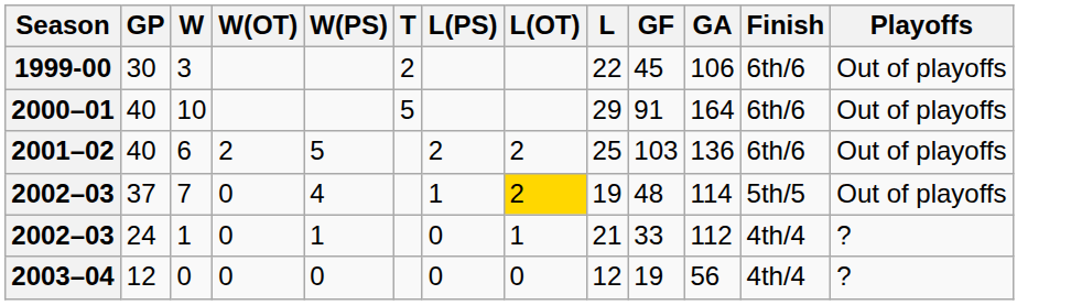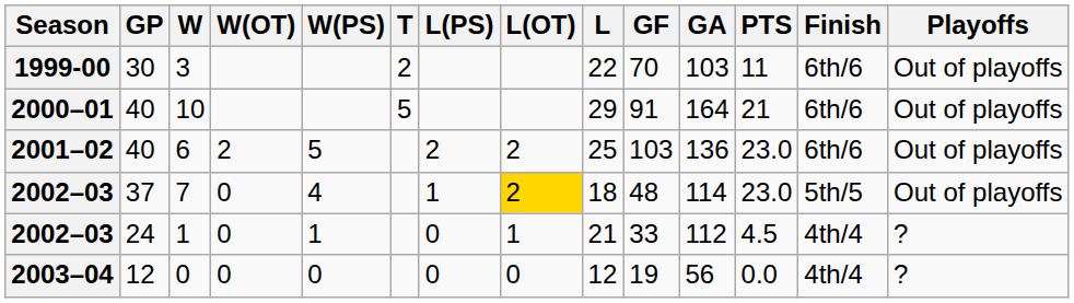 <table class="wikitable">
 <tr style="font-weight:bold; background-color:#dddddd;" |>
 <th>Season</th>
 <th>GP</th>
 <th>W</th>
 <th>W(OT)</th>
 <th>W(PS)</th>
 <th>T</th>
 <th>L(PS)</th>
 <th>L(OT)</th>
 <th>L</th>
 <th>GF</th>
 <th>GA</th>
+<th>PTS</th>
 <th>Finish</th>
 <th>Playoffs</th>
 </tr>
 <tr>
 <th>1999-00</th>
 <td>30</td>
 <td>3</td>
 <td></td>
 <td></td>
 <td>2</td>
 <td></td>
 <td></td>
 <td>22</td>
-<td>45</td>
-<td>106</td>
+<td>70</td>
+<td>103</td>
+<td>11</td>
 <td>6th/6</td>
 <td>Out of playoffs</td>
 </tr>
 <tr>
 <th>2000–01</th>
 <td>40</td>
 <td>10</td>
 <td></td>
 <td></td>
 <td>5</td>
 <td></td>
 <td></td>
 <td>29</td>
 <td>91</td>
 <td>164</td>
+<td>21</td>
 <td>6th/6</td>
 <td>Out of playoffs</td>
 </tr>
 <tr>
 <th>2001–02</th>
 <td>40</td>
 <td>6</td>
 <td>2</td>
 <td>5</td>
 <td></td>
 <td>2</td>
 <td>2</td>
 <td>25</td>
 <td>103</td>
 <td>136</td>
+<td>23.0</td>
 <td>6th/6</td>
 <td>Out of playoffs</td>
 </tr>
 <tr>
 <th>2002–03</th>
 <td>37</td>
 <td>7</td>
 <td>0</td>
 <td>4</td>
 <td></td>
 <td>1</td>
 <td style="background: gold;">2</td>
-<td>19</td>
+<td>18</td>
 <td>48</td>
 <td>114</td>
+<td>23.0</td>
 <td>5th/5</td>
 <td>Out of playoffs</td>
 </tr>
 <tr>
 <th>2002–03</th>
 <td>24</td>
 <td>1</td>
 <td>0</td>
 <td>1</td>
 <td></td>
 <td>0</td>
 <td>1</td>
 <td>21</td>
 <td>33</td>
 <td>112</td>
+<td>4.5</td>
 <td>4th/4</td>
 <td>?</td>
 </tr>
 <tr>
 <th>2003–04</th>
 <td>12</td>
 <td>0</td>
 <td>0</td>
 <td>0</td>
 <td></td>
 <td>0</td>
 <td>0</td>
 <td>12</td>
 <td>19</td>
 <td>56</td>
+<td>0.0</td>
 <td>4th/4</td>
 <td>?</td>
 </tr>
 </table>
